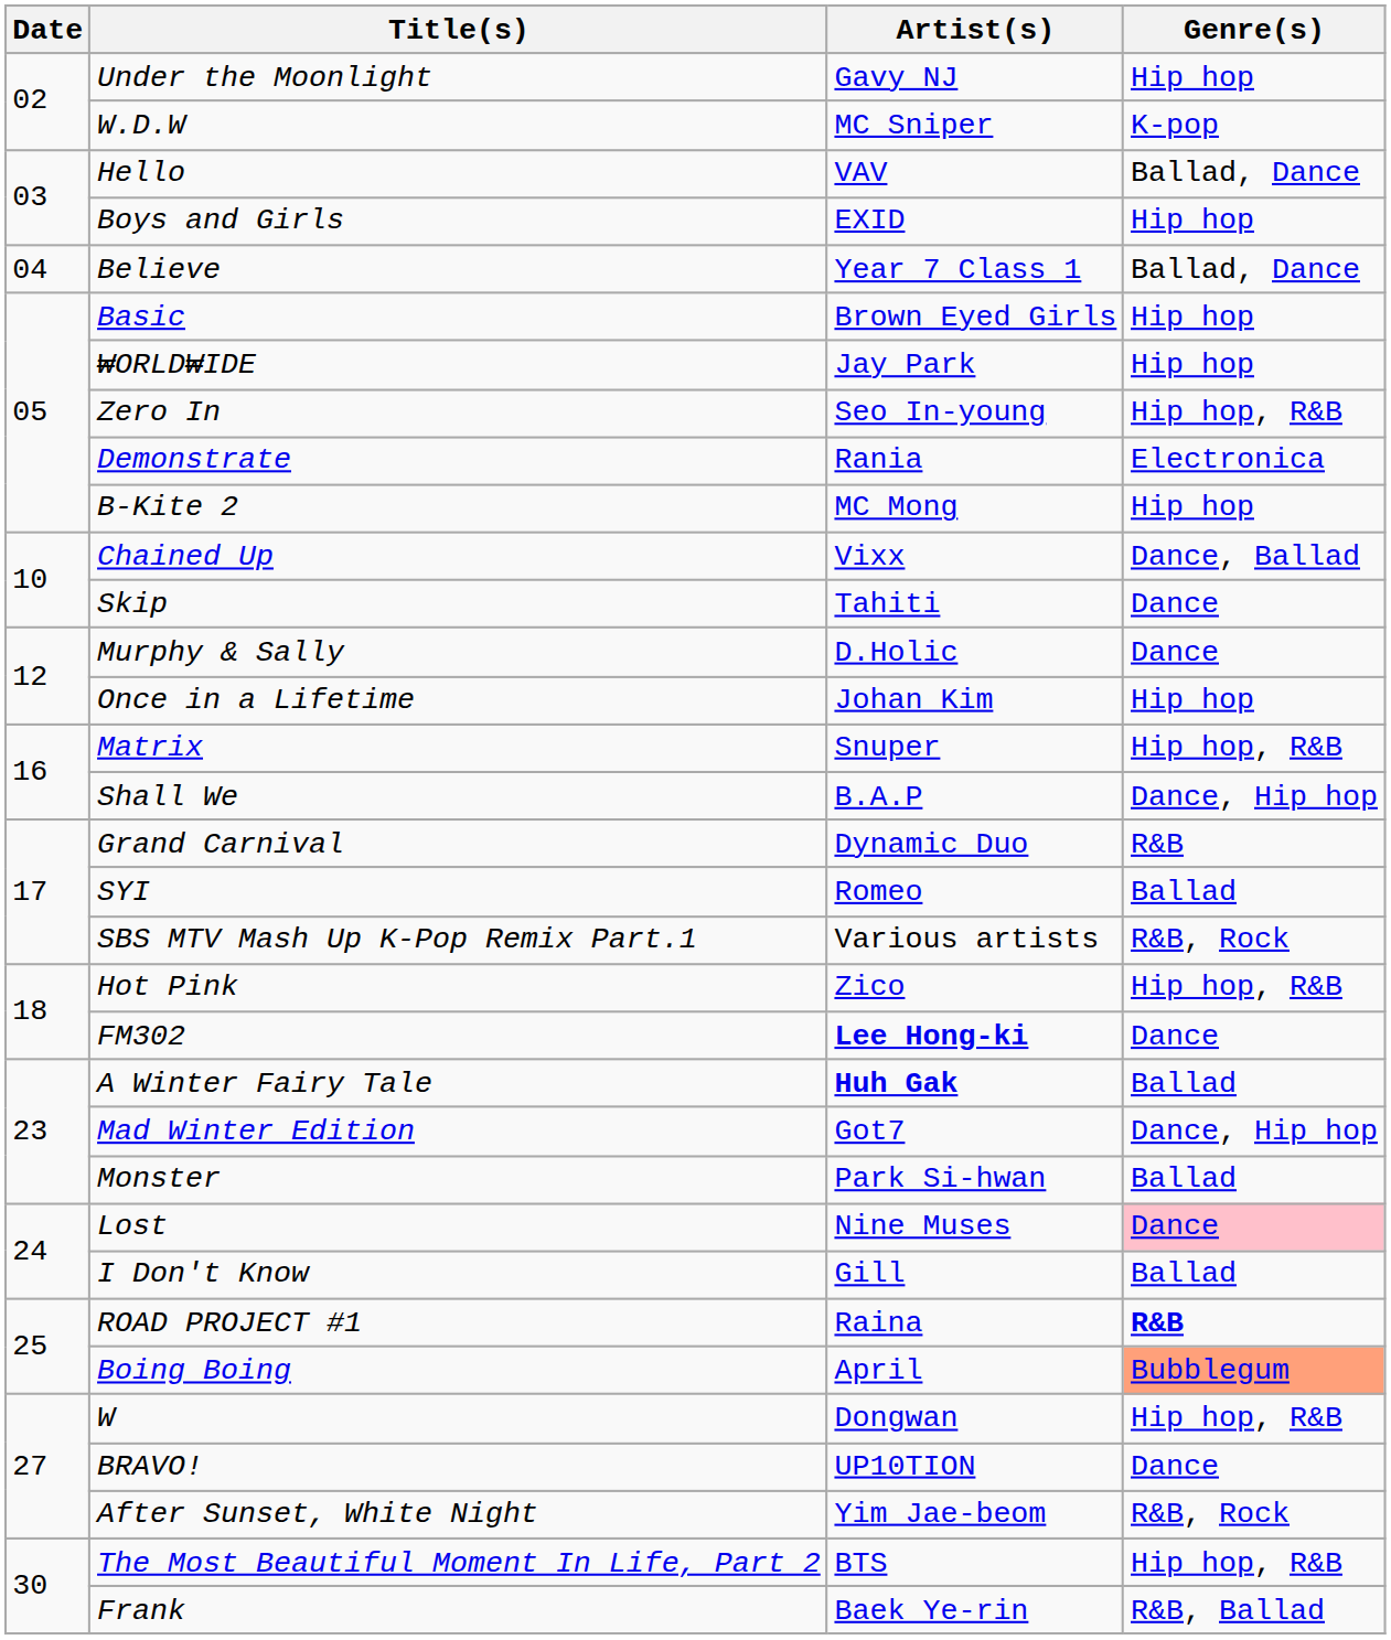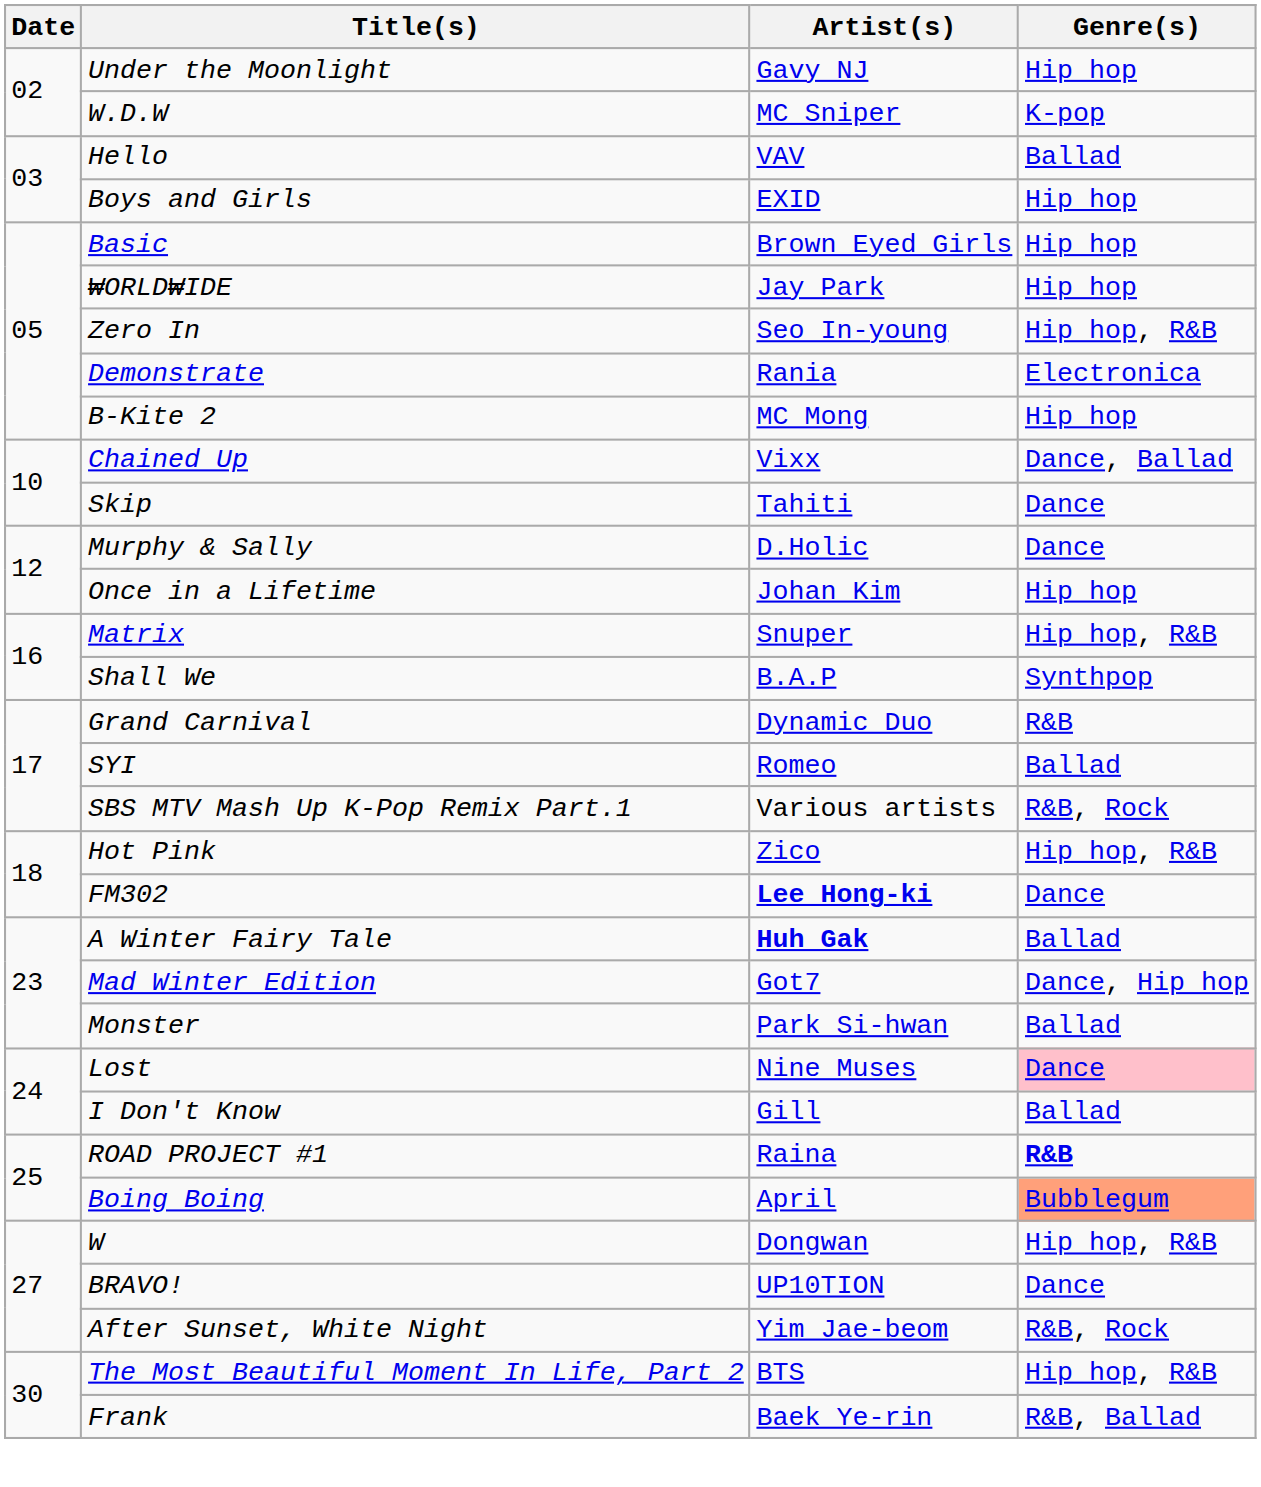 <table class="wikitable" style="text-align: left;">
 <tr>
 <th>Date</th>
 <th>Title(s)</th>
 <th>Artist(s)</th>
 <th>Genre(s)</th>
 </tr>
 <tr>
 <td rowspan="2">02</td>
 <td><em>Under the Moonlight</em></td>
 <td><a href='#'>Gavy NJ</a></td>
 <td><a href='#'>Hip hop</a></td>
 </tr>
 <tr>
 <td><em>W.D.W</em></td>
 <td><a href='#'>MC Sniper</a></td>
 <td><a href='#'>K-pop</a></td>
 </tr>
 <tr>
 <td rowspan="2">03</td>
 <td><em>Hello</em></td>
 <td><a href='#'>VAV</a></td>
-<td>Ballad, <a href='#'>Dance</a></td>
+<td><a href='#'>Ballad</a></td>
 </tr>
 <tr>
 <td><em>Boys and Girls</em></td>
 <td><a href='#'>EXID</a></td>
 <td><a href='#'>Hip hop</a></td>
-</tr>
-<tr>
-<td>04</td>
-<td><em>Believe</em></td>
-<td><a href='#'>Year 7 Class 1</a></td>
-<td>Ballad, <a href='#'>Dance</a></td>
 </tr>
 <tr>
 <td rowspan="5">05</td>
 <td><em><a href='#'>Basic</a></em></td>
 <td><a href='#'>Brown Eyed Girls</a></td>
 <td><a href='#'>Hip hop</a></td>
 </tr>
 <tr>
 <td><em>₩ORLD₩IDE</em></td>
 <td><a href='#'>Jay Park</a></td>
 <td><a href='#'>Hip hop</a></td>
 </tr>
 <tr>
 <td><em>Zero In</em></td>
 <td><a href='#'>Seo In-young</a></td>
 <td><a href='#'>Hip hop</a>, <a href='#'>R&B</a></td>
 </tr>
 <tr>
 <td><em><a href='#'>Demonstrate</a></em></td>
 <td><a href='#'>Rania</a></td>
 <td><a href='#'>Electronica</a></td>
 </tr>
 <tr>
 <td><em>B-Kite 2</em></td>
 <td><a href='#'>MC Mong</a></td>
 <td><a href='#'>Hip hop</a></td>
 </tr>
 <tr>
 <td rowspan="2">10</td>
 <td><em><a href='#'>Chained Up</a></em></td>
 <td><a href='#'>Vixx</a></td>
 <td><a href='#'>Dance</a>, <a href='#'>Ballad</a></td>
 </tr>
 <tr>
 <td><em>Skip</em></td>
 <td><a href='#'>Tahiti</a></td>
 <td><a href='#'>Dance</a></td>
 </tr>
 <tr>
 <td rowspan="2">12</td>
 <td><em>Murphy & Sally</em></td>
 <td><a href='#'>D.Holic</a></td>
 <td><a href='#'>Dance</a></td>
 </tr>
 <tr>
 <td><em>Once in a Lifetime</em></td>
 <td><a href='#'>Johan Kim</a></td>
 <td><a href='#'>Hip hop</a></td>
 </tr>
 <tr>
 <td rowspan="2">16</td>
 <td><em><a href='#'>Matrix</a></em></td>
 <td><a href='#'>Snuper</a></td>
 <td><a href='#'>Hip hop</a>, <a href='#'>R&B</a></td>
 </tr>
 <tr>
 <td><em>Shall We</em></td>
 <td><a href='#'>B.A.P</a></td>
-<td><a href='#'>Dance</a>, <a href='#'>Hip hop</a></td>
+<td><a href='#'>Synthpop</a></td>
 </tr>
 <tr>
 <td rowspan="3">17</td>
 <td><em>Grand Carnival</em></td>
 <td><a href='#'>Dynamic Duo</a></td>
 <td><a href='#'>R&B</a></td>
 </tr>
 <tr>
 <td><em>SYI</em></td>
 <td><a href='#'>Romeo</a></td>
 <td><a href='#'>Ballad</a></td>
 </tr>
 <tr>
 <td><em>SBS MTV Mash Up K-Pop Remix Part.1</em></td>
 <td>Various artists</td>
 <td><a href='#'>R&B</a>, <a href='#'>Rock</a></td>
 </tr>
 <tr>
 <td rowspan="2">18</td>
 <td><em>Hot Pink</em></td>
 <td><a href='#'>Zico</a></td>
 <td><a href='#'>Hip hop</a>, <a href='#'>R&B</a></td>
 </tr>
 <tr>
 <td><em>FM302</em></td>
 <td><strong><a href='#'>Lee Hong-ki</a></strong></td>
 <td><a href='#'>Dance</a></td>
 </tr>
 <tr>
 <td rowspan="3">23</td>
 <td><em>A Winter Fairy Tale</em></td>
 <td><strong><a href='#'>Huh Gak</a></strong></td>
 <td><a href='#'>Ballad</a></td>
 </tr>
 <tr>
 <td><em><a href='#'>Mad Winter Edition</a></em></td>
 <td><a href='#'>Got7</a></td>
 <td><a href='#'>Dance</a>, <a href='#'>Hip hop</a></td>
 </tr>
 <tr>
 <td><em>Monster</em></td>
 <td><a href='#'>Park Si-hwan</a></td>
 <td><a href='#'>Ballad</a></td>
 </tr>
 <tr>
 <td rowspan="2">24</td>
 <td><em>Lost</em></td>
 <td><a href='#'>Nine Muses</a></td>
 <td style="background: pink;"><a href='#'>Dance</a></td>
 </tr>
 <tr>
 <td><em>I Don't Know</em></td>
 <td><a href='#'>Gill</a></td>
 <td><a href='#'>Ballad</a></td>
 </tr>
 <tr>
 <td rowspan="2">25</td>
 <td><em>ROAD PROJECT #1</em></td>
 <td><a href='#'>Raina</a></td>
 <td><strong><a href='#'>R&B</a></strong></td>
 </tr>
 <tr>
 <td><em><a href='#'>Boing Boing</a></em></td>
 <td><a href='#'>April</a></td>
 <td style="background: lightsalmon;"><a href='#'>Bubblegum</a></td>
 </tr>
 <tr>
 <td rowspan="3">27</td>
 <td><em>W</em></td>
 <td><a href='#'>Dongwan</a></td>
 <td><a href='#'>Hip hop</a>, <a href='#'>R&B</a></td>
 </tr>
 <tr>
 <td><em>BRAVO!</em></td>
 <td><a href='#'>UP10TION</a></td>
 <td><a href='#'>Dance</a></td>
 </tr>
 <tr>
 <td><em>After Sunset, White Night</em></td>
 <td><a href='#'>Yim Jae-beom</a></td>
 <td><a href='#'>R&B</a>, <a href='#'>Rock</a></td>
 </tr>
 <tr>
 <td rowspan="2">30</td>
 <td><em><a href='#'>The Most Beautiful Moment In Life, Part 2</a></em></td>
 <td><a href='#'>BTS</a></td>
 <td><a href='#'>Hip hop</a>, <a href='#'>R&B</a></td>
 </tr>
 <tr>
 <td><em>Frank</em></td>
 <td><a href='#'>Baek Ye-rin</a></td>
 <td><a href='#'>R&B</a>, <a href='#'>Ballad</a></td>
 </tr>
 </table>
